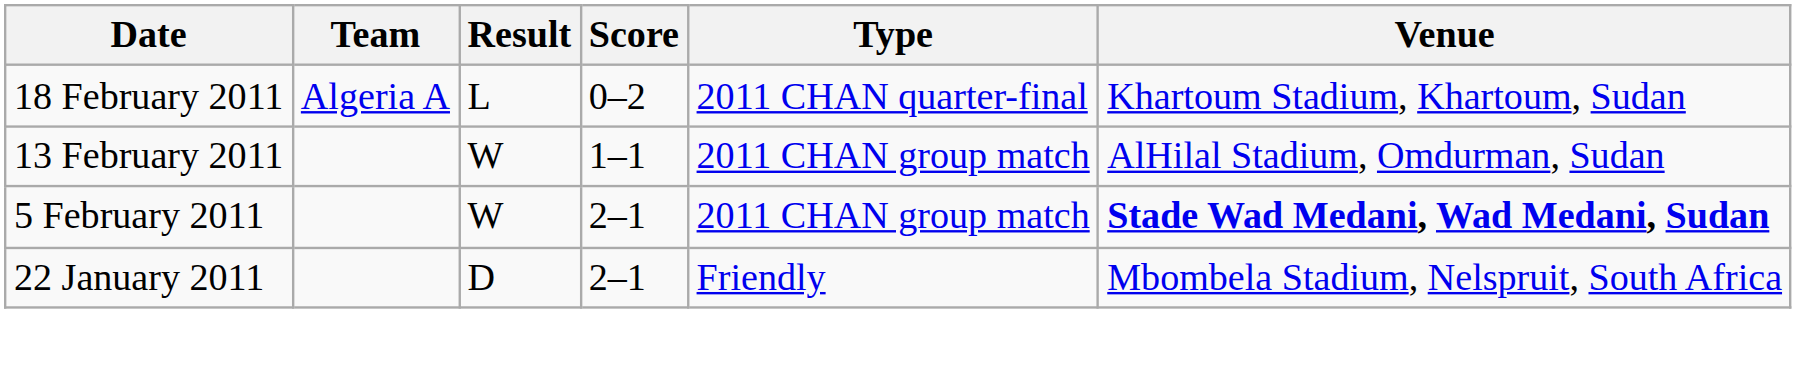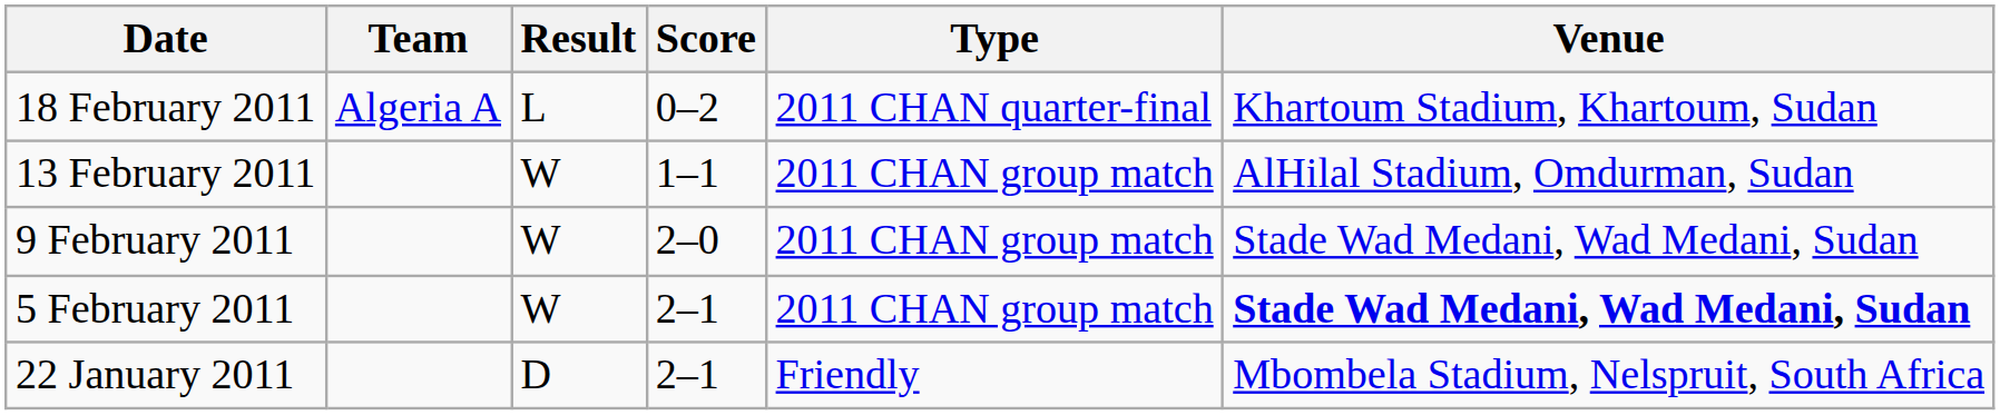 <table class="wikitable">
 <tr>
 <th>Date</th>
 <th>Team</th>
 <th>Result</th>
 <th>Score</th>
 <th>Type</th>
 <th>Venue</th>
 </tr>
 <tr>
 <td>18 February 2011</td>
 <td> <a href='#'>Algeria A</a></td>
 <td>L</td>
 <td>0–2</td>
 <td><a href='#'>2011 CHAN quarter-final</a></td>
 <td> <a href='#'>Khartoum Stadium</a>, <a href='#'>Khartoum</a>, <a href='#'>Sudan</a></td>
 </tr>
 <tr>
 <td>13 February 2011</td>
 <td></td>
 <td>W</td>
 <td>1–1</td>
 <td><a href='#'>2011 CHAN group match</a></td>
 <td> <a href='#'>AlHilal Stadium</a>, <a href='#'>Omdurman</a>, <a href='#'>Sudan</a></td>
 </tr>
 <tr>
+<td>9 February 2011</td>
+<td></td>
+<td>W</td>
+<td>2–0</td>
+<td><a href='#'>2011 CHAN group match</a></td>
+<td> <a href='#'>Stade Wad Medani</a>,  <a href='#'>Wad Medani</a>, <a href='#'>Sudan</a></td>
+</tr>
+<tr>
 <td>5 February 2011</td>
 <td></td>
 <td>W</td>
 <td>2–1</td>
 <td><a href='#'>2011 CHAN group match</a></td>
 <td><strong>  <a href='#'>Stade Wad Medani</a>, <a href='#'>Wad Medani</a>, <a href='#'>Sudan</a></strong></td>
 </tr>
 <tr>
 <td>22 January 2011</td>
 <td></td>
 <td>D</td>
 <td>2–1</td>
 <td><a href='#'>Friendly</a></td>
 <td>  <a href='#'>Mbombela Stadium</a>, <a href='#'>Nelspruit</a>, <a href='#'>South Africa</a></td>
 </tr>
 </table>
